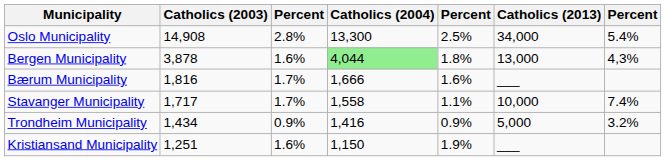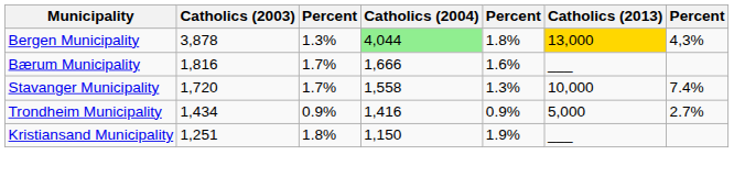 <table class="wikitable">
 <tr>
 <th>Municipality</th>
 <th>Catholics (2003)</th>
 <th>Percent</th>
 <th>Catholics (2004)</th>
 <th>Percent</th>
 <th>Catholics (2013)</th>
 <th>Percent</th>
 </tr>
 <tr>
-<td> <a href='#'>Oslo Municipality</a></td>
-<td>14,908</td>
-<td>2.8%</td>
-<td>13,300</td>
-<td>2.5%</td>
-<td>34,000</td>
-<td>5.4%</td>
-</tr>
-<tr>
 <td> <a href='#'>Bergen Municipality</a></td>
 <td>3,878</td>
-<td>1.6%</td>
+<td>1.3%</td>
 <td style="background: lightgreen;">4,044</td>
 <td>1.8%</td>
-<td>13,000</td>
+<td style="background: gold;">13,000</td>
 <td>4,3%</td>
 </tr>
 <tr>
 <td> <a href='#'>Bærum Municipality</a></td>
 <td>1,816</td>
 <td>1.7%</td>
 <td>1,666</td>
 <td>1.6%</td>
 <td>___</td>
 </tr>
 <tr>
 <td> <a href='#'>Stavanger Municipality</a></td>
-<td>1,717</td>
+<td>1,720</td>
 <td>1.7%</td>
 <td>1,558</td>
-<td>1.1%</td>
+<td>1.3%</td>
 <td>10,000 </td>
 <td>7.4%</td>
 </tr>
 <tr>
 <td> <a href='#'>Trondheim Municipality</a></td>
 <td>1,434</td>
 <td>0.9%</td>
 <td>1,416</td>
 <td>0.9%</td>
 <td>5,000 </td>
-<td>3.2%</td>
+<td>2.7%</td>
 </tr>
 <tr>
 <td> <a href='#'>Kristiansand Municipality</a></td>
 <td>1,251</td>
-<td>1.6%</td>
+<td>1.8%</td>
 <td>1,150</td>
 <td>1.9%</td>
 <td>___</td>
 </tr>
 </table>
